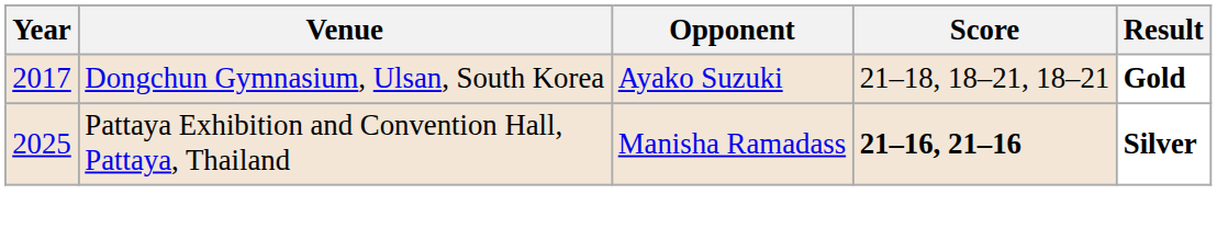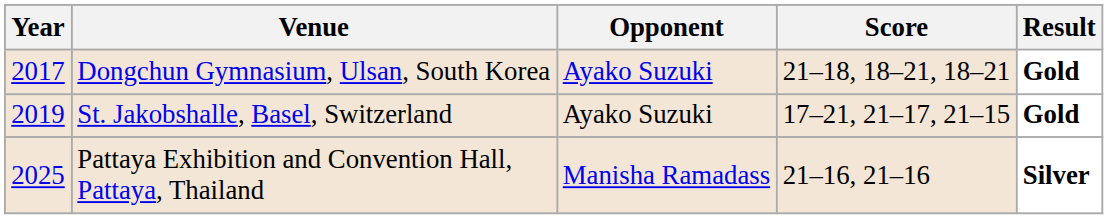 <table class="sortable wikitable" style="font-size: 90%;">
 <tr>
 <th>Year</th>
 <th>Venue</th>
 <th>Opponent</th>
 <th>Score</th>
 <th>Result</th>
 </tr>
 <tr style="background:#F3E6D7">
 <td align="center"><a href='#'>2017</a></td>
 <td align="left"><a href='#'>Dongchun Gymnasium</a>, <a href='#'>Ulsan</a>, South Korea</td>
 <td align="left"> <a href='#'>Ayako Suzuki</a></td>
 <td align="left">21–18, 18–21, 18–21</td>
 <td style="text-align:left; background:white"> <strong>Gold</strong></td>
 </tr>
 <tr style="background:#F3E6D7">
+<td align="center"><a href='#'>2019</a></td>
+<td align="left"><a href='#'>St. Jakobshalle</a>, <a href='#'>Basel</a>, Switzerland</td>
+<td align="left"> Ayako Suzuki</td>
+<td align="left">17–21, 21–17, 21–15</td>
+<td style="text-align:left; background:white"> <strong>Gold</strong></td>
+</tr>
+<tr style="background:#F3E6D7">
 <td align="center"><a href='#'>2025</a></td>
 <td align="left">Pattaya Exhibition and Convention Hall,<br><a href='#'>Pattaya</a>, Thailand</td>
 <td align="left"> <a href='#'>Manisha Ramadass</a></td>
-<td align="left"><strong>21–16, 21–16</strong></td>
+<td align="left">21–16, 21–16</td>
 <td style="text-align:left; background:white"> <strong>Silver</strong></td>
 </tr>
 </table>
